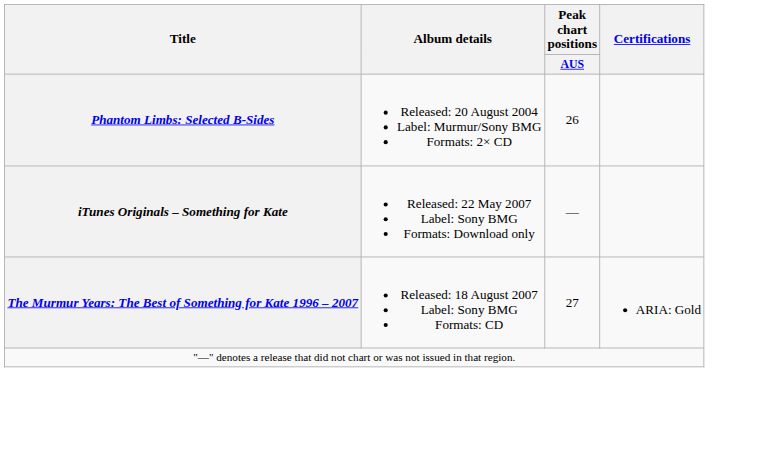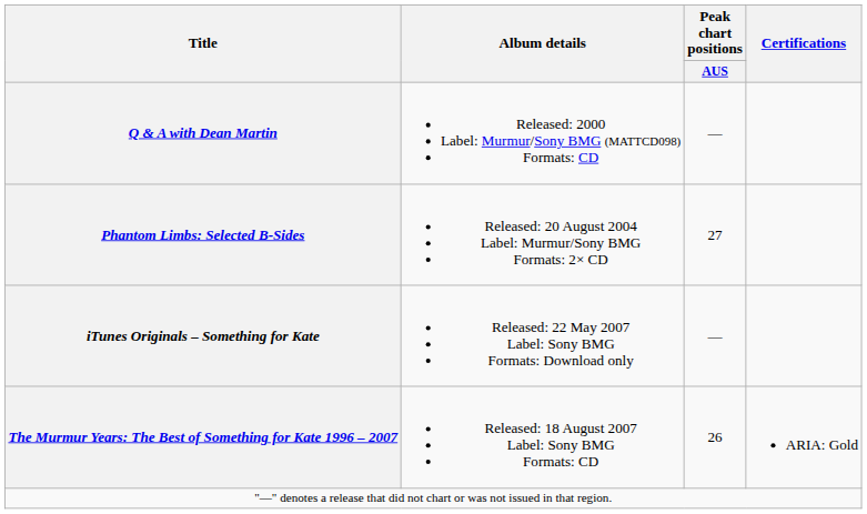 <table class="wikitable plainrowheaders" style="text-align:center;">
 <tr>
 <th scope="col" rowspan="2">Title</th>
 <th scope="col" rowspan="2">Album details</th>
 <th scope="col" colspan="1">Peak chart positions</th>
 <th scope="col" rowspan="2"><a href='#'>Certifications</a></th>
 </tr>
 <tr>
 <th scope="col" style="width:3em;font-size:90%;"><a href='#'>AUS</a><br></th>
 </tr>
 <tr>
+<th scope="row"><em><a href='#'>Q & A with Dean Martin</a></em></th>
+<td><br><ul><li>Released: 2000</li><li>Label: <a href='#'>Murmur</a>/<a href='#'>Sony BMG</a> <small>(MATTCD098)</small></li><li>Formats: <a href='#'>CD</a></li></ul></td>
+<td>—</td>
+<td></td>
+</tr>
+<tr>
 <th scope="row"><em><a href='#'>Phantom Limbs: Selected B-Sides</a></em></th>
 <td><br><ul><li>Released: 20 August 2004</li><li>Label: Murmur/Sony BMG</li><li>Formats: 2× CD</li></ul></td>
-<td>26</td>
+<td>27</td>
 <td></td>
 </tr>
 <tr>
 <th scope="row"><em>iTunes Originals – Something for Kate</em></th>
 <td><br><ul><li>Released: 22 May 2007</li><li>Label: Sony BMG</li><li>Formats: Download only</li></ul></td>
 <td>—</td>
 <td></td>
 </tr>
 <tr>
 <th scope="row"><em><a href='#'>The Murmur Years: The Best of Something for Kate 1996 – 2007</a></em></th>
 <td><br><ul><li>Released: 18 August 2007</li><li>Label: Sony BMG</li><li>Formats: CD</li></ul></td>
-<td>27</td>
+<td>26</td>
 <td><br><ul><li>ARIA: Gold</li></ul></td>
 </tr>
 <tr>
 <td colspan="4" style="text-align:center; font-size:85%">"—" denotes a release that did not chart or was not issued in that region.</td>
 </tr>
 </table>
